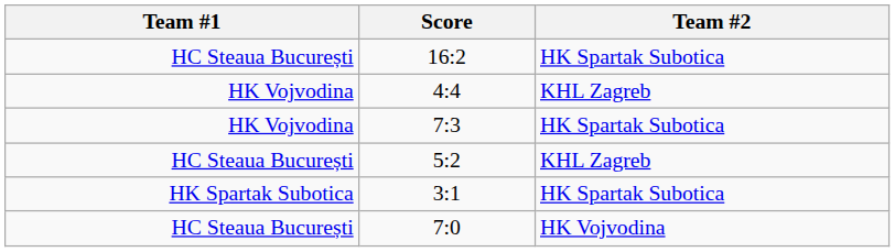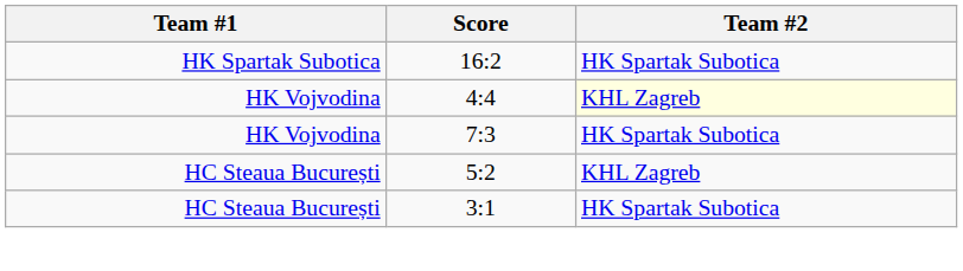 <table class="wikitable" style="text-align: center;">
 <tr>
 <th width=22%>Team #1</th>
 <th width=11%>Score</th>
 <th width=22%>Team #2</th>
 </tr>
 <tr>
-<td style="text-align: right;"><a href='#'>HC Steaua București</a> </td>
+<td style="text-align: right;"><a href='#'>HK Spartak Subotica</a> </td>
 <td>16:2</td>
 <td style="text-align: left;"> <a href='#'>HK Spartak Subotica</a></td>
 </tr>
 <tr>
 <td style="text-align: right;"><a href='#'>HK Vojvodina</a> </td>
 <td>4:4</td>
-<td style="text-align: left;"> <a href='#'>KHL Zagreb</a></td>
+<td style="background: lightyellow; text-align: left;"> <a href='#'>KHL Zagreb</a></td>
 </tr>
 <tr>
 <td style="text-align: right;"><a href='#'>HK Vojvodina</a> </td>
 <td>7:3</td>
 <td style="text-align: left;"> <a href='#'>HK Spartak Subotica</a></td>
 </tr>
 <tr>
 <td style="text-align: right;"><a href='#'>HC Steaua București</a> </td>
 <td>5:2</td>
 <td style="text-align: left;"> <a href='#'>KHL Zagreb</a></td>
 </tr>
 <tr>
-<td style="text-align: right;"><a href='#'>HK Spartak Subotica</a> </td>
+<td style="text-align: right;"><a href='#'>HC Steaua București</a> </td>
 <td>3:1</td>
 <td style="text-align: left;"> <a href='#'>HK Spartak Subotica</a></td>
 </tr>
-<tr>
-<td style="text-align: right;"><a href='#'>HC Steaua București</a> </td>
-<td>7:0</td>
-<td style="text-align: left;"> <a href='#'>HK Vojvodina</a></td>
-</tr>
 </table>
